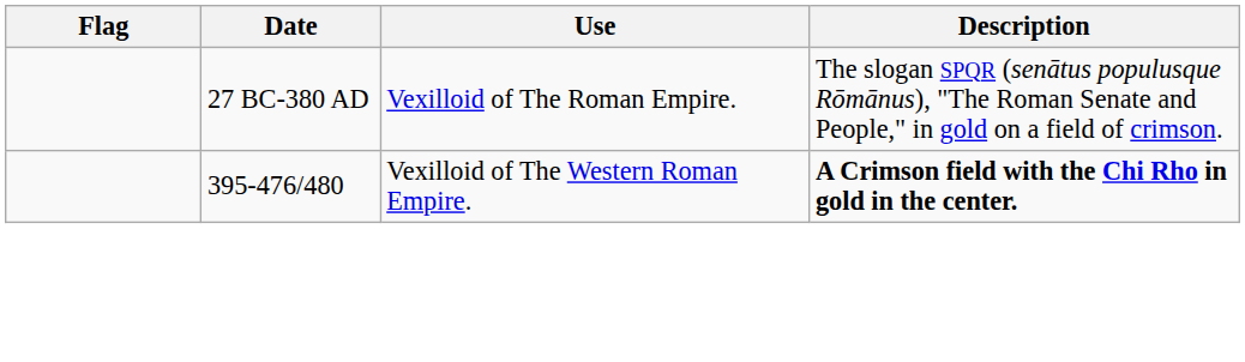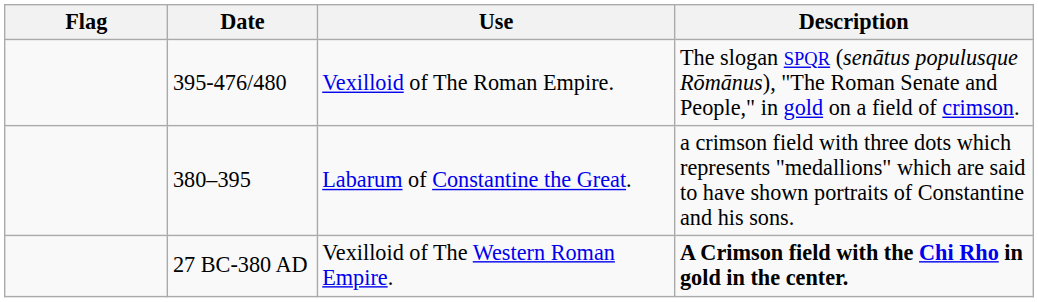 <table class="wikitable">
 <tr>
 <th style="width:110px;">Flag</th>
 <th style="width:100px;">Date</th>
 <th style="width:250px;">Use</th>
 <th style="width:250px;">Description</th>
 </tr>
 <tr>
 <td></td>
-<td>27 BC-380 AD</td>
+<td>395-476/480</td>
 <td><a href='#'>Vexilloid</a> of The Roman Empire.</td>
 <td>The slogan <small><a href='#'>SPQR</a></small> (<em>senātus populusque Rōmānus</em>), "The Roman Senate and People," in <a href='#'>gold</a> on a field of <a href='#'>crimson</a>.</td>
 </tr>
 <tr>
 <td></td>
-<td>395-476/480</td>
+<td>380–395</td>
+<td><a href='#'>Labarum</a> of <a href='#'>Constantine the Great</a>.</td>
+<td>a crimson field with three dots which represents "medallions" which are said to have shown portraits of Constantine and his sons.</td>
+</tr>
+<tr>
+<td></td>
+<td>27 BC-380 AD</td>
 <td>Vexilloid of The <a href='#'>Western Roman Empire</a>.</td>
 <td><strong>A Crimson field with the <a href='#'>Chi Rho</a> in gold in the center.</strong></td>
 </tr>
 </table>
